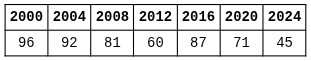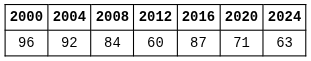 <table align="center" rules="all" cellspacing="0" cellpadding="4" style="border: 1px; border-right: 2px; border-bottom: 2px; text-align: center">
 <tr>
 <th>2000</th>
 <th>2004</th>
 <th>2008</th>
 <th>2012</th>
 <th>2016</th>
 <th>2020</th>
 <th>2024</th>
 </tr>
 <tr>
 <td>96</td>
 <td>92</td>
-<td>81</td>
+<td>84</td>
 <td>60</td>
 <td>87</td>
 <td>71</td>
-<td>45</td>
+<td>63</td>
 </tr>
 </table>
